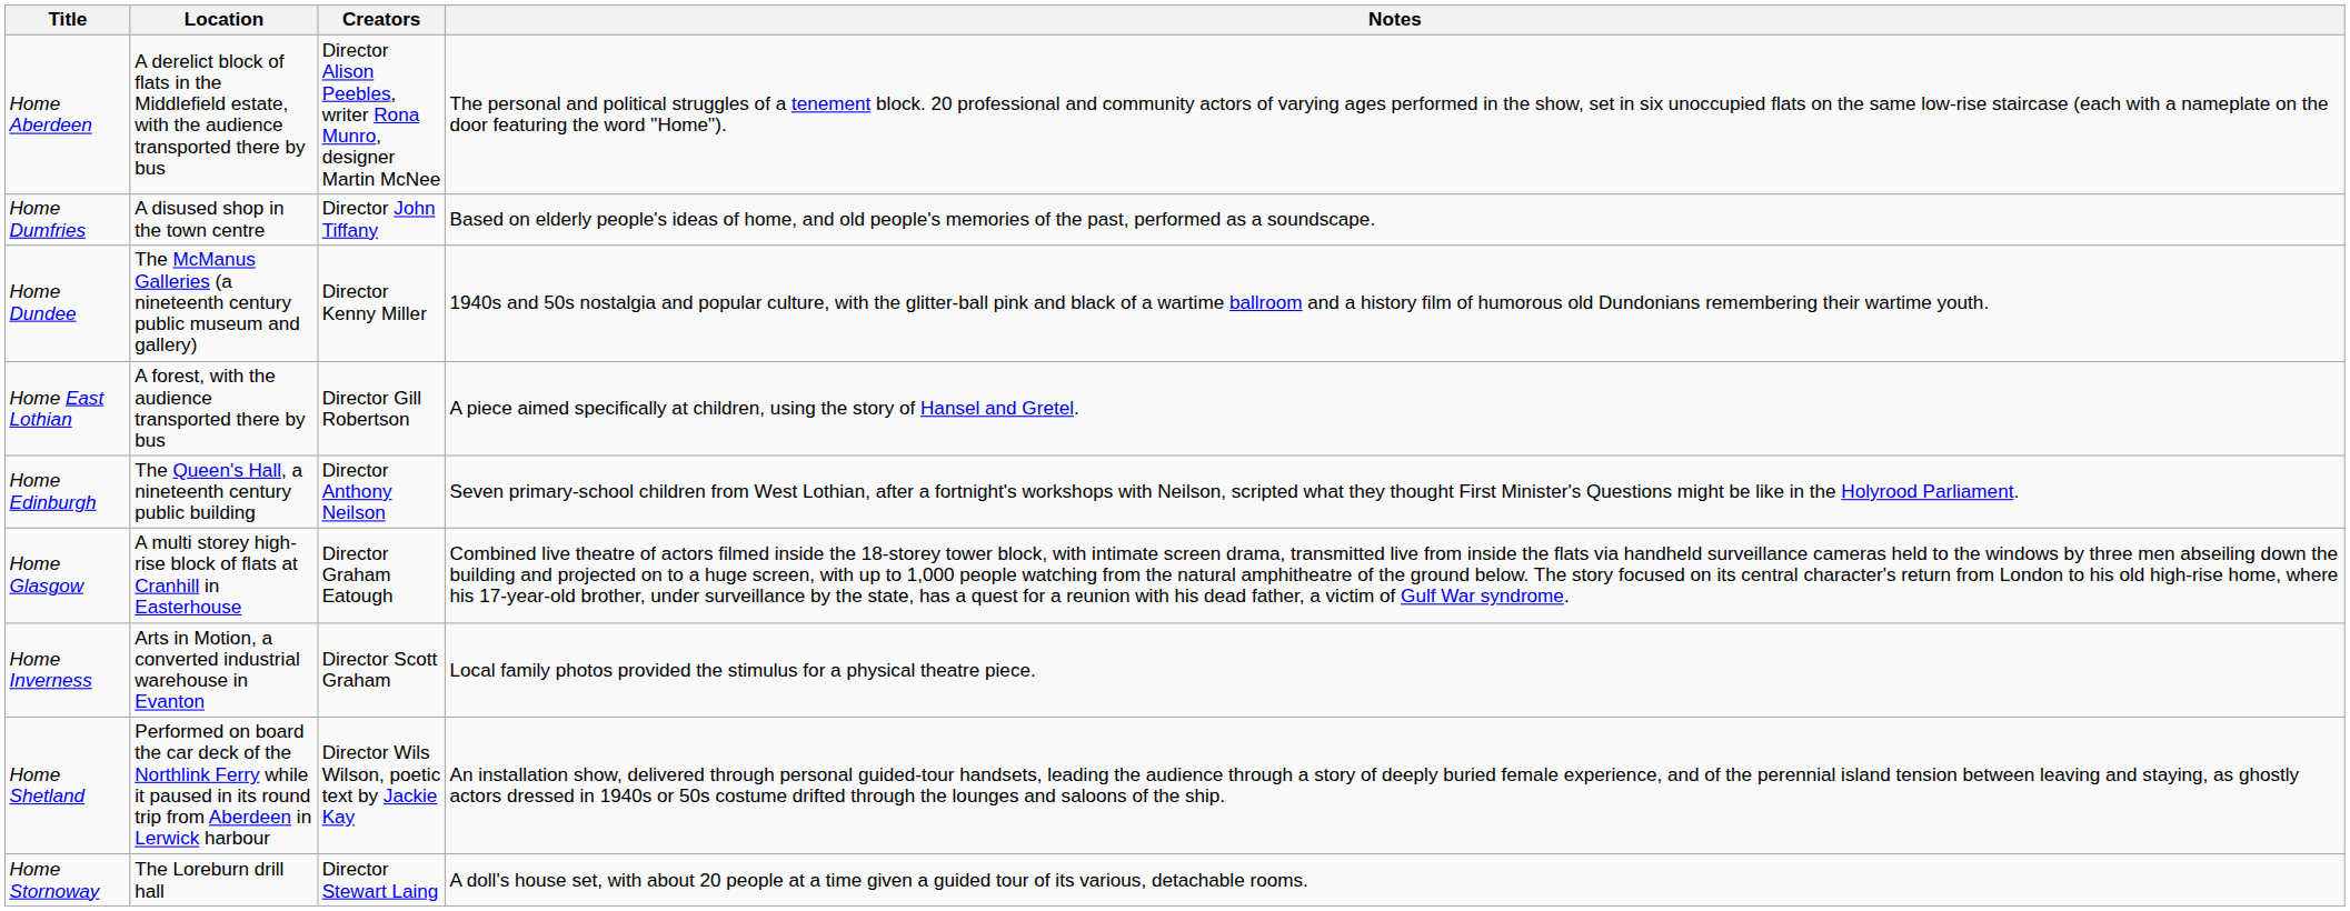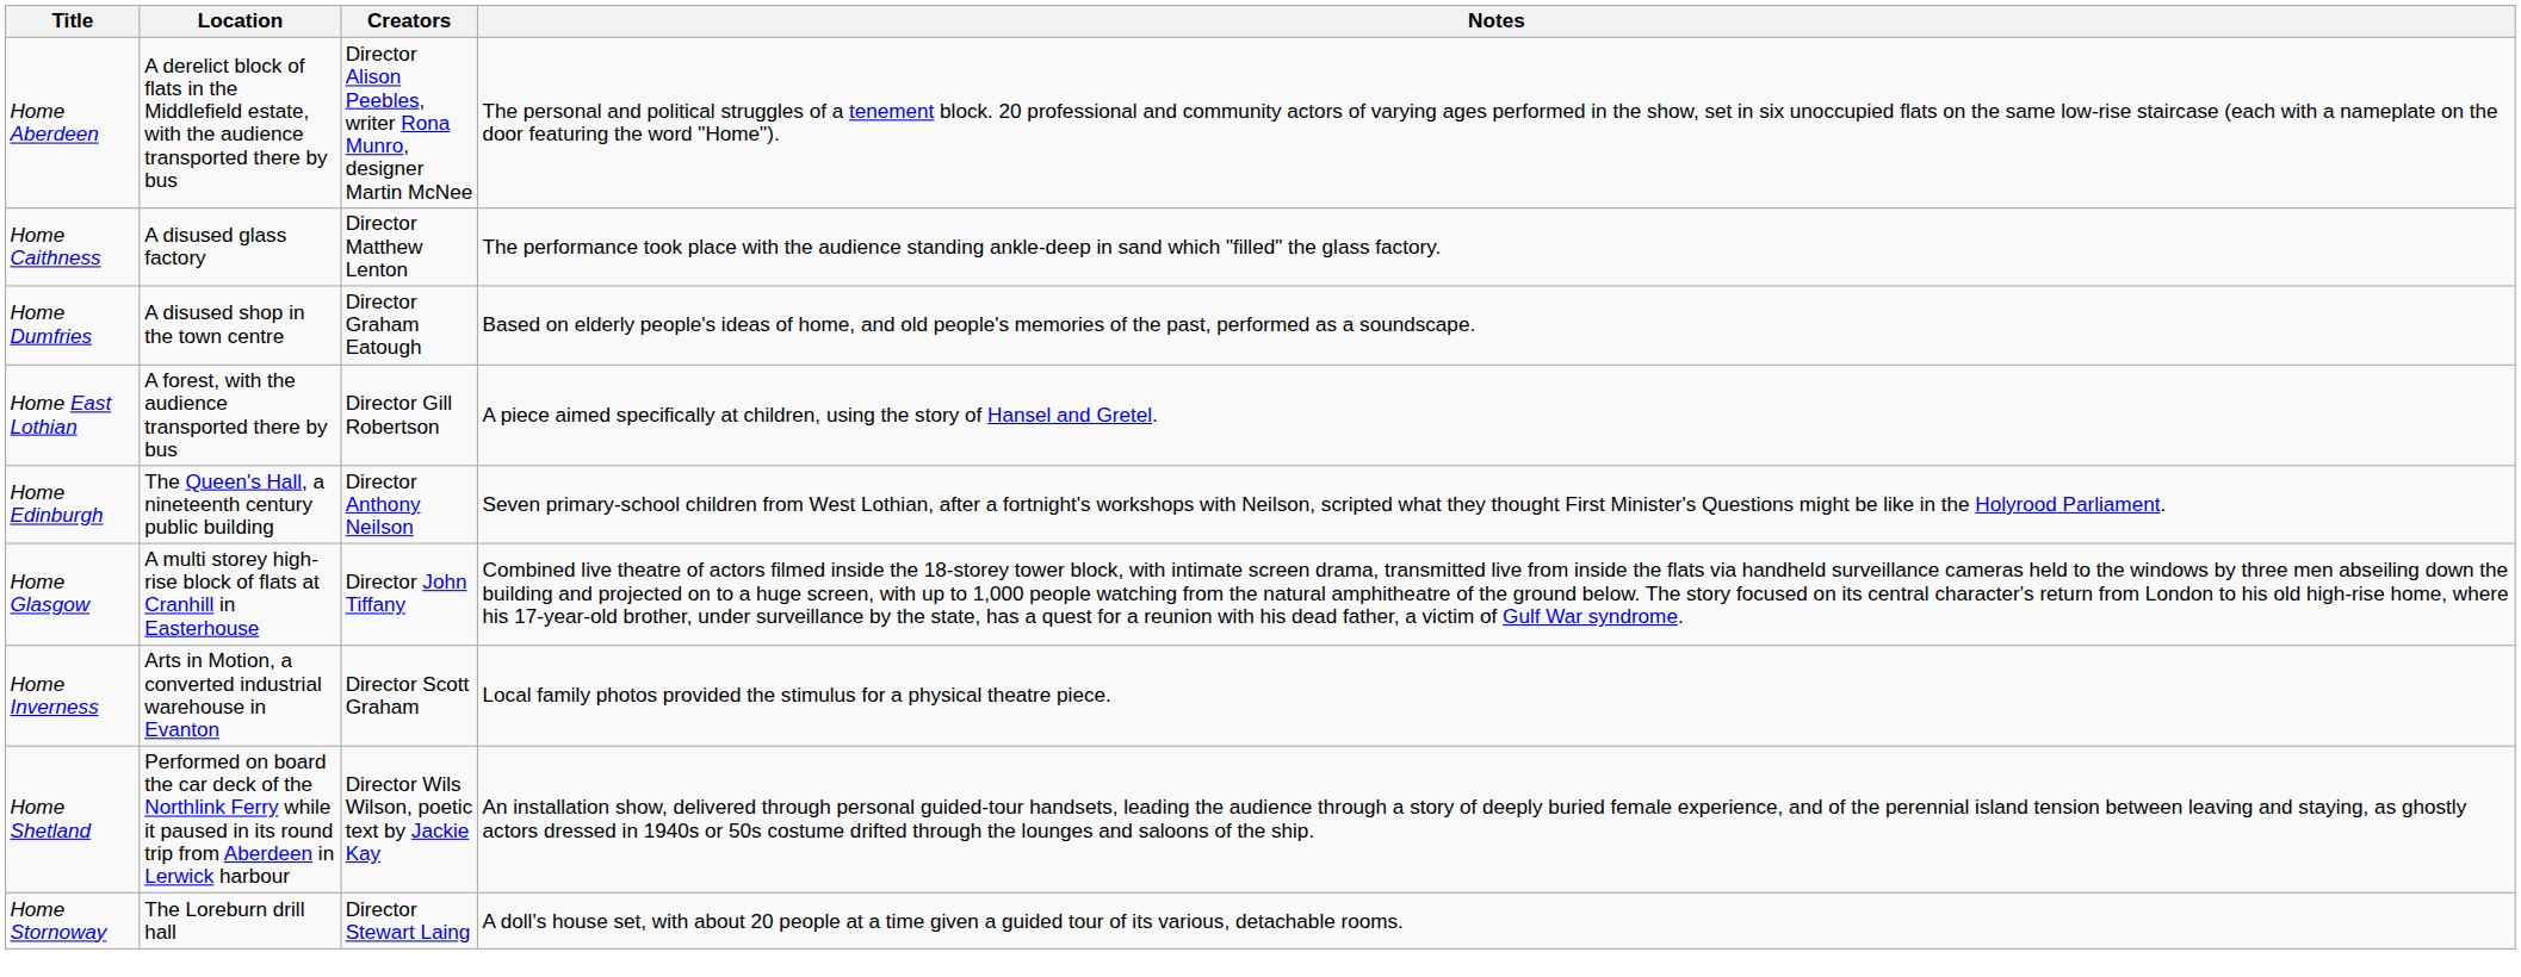 <table class="wikitable">
 <tr>
 <th scope="col">Title</th>
 <th scope="col" style="width:150px;">Location</th>
 <th scope="col" style="width:100px;">Creators</th>
 <th scope="col">Notes</th>
 </tr>
 <tr>
 <td><em>Home <a href='#'>Aberdeen</a></em></td>
 <td>A derelict block of flats in the Middlefield estate, with the audience transported there by bus</td>
 <td>Director <a href='#'>Alison Peebles</a>, writer <a href='#'>Rona Munro</a>, designer Martin McNee</td>
 <td>The personal and political struggles of a <a href='#'>tenement</a> block. 20 professional and community actors of varying ages performed in the show, set in six unoccupied flats on the same low-rise staircase (each with a nameplate on the door featuring the word "Home").</td>
 </tr>
 <tr>
+<td><em>Home <a href='#'>Caithness</a></em></td>
+<td>A disused glass factory</td>
+<td>Director Matthew Lenton</td>
+<td>The performance took place with the audience standing ankle-deep in sand which "filled" the glass factory.</td>
+</tr>
+<tr>
 <td><em>Home <a href='#'>Dumfries</a></em></td>
 <td>A disused shop in the town centre</td>
-<td>Director <a href='#'>John Tiffany</a></td>
+<td>Director Graham Eatough</td>
 <td>Based on elderly people's ideas of home, and old people's memories of the past, performed as a soundscape.</td>
-</tr>
-<tr>
-<td><em>Home <a href='#'>Dundee</a></em></td>
-<td>The <a href='#'>McManus Galleries</a> (a nineteenth century public museum and gallery)</td>
-<td>Director Kenny Miller</td>
-<td>1940s and 50s nostalgia and popular culture, with the glitter-ball pink and black of a wartime <a href='#'>ballroom</a> and a history film of humorous old Dundonians remembering their wartime youth.</td>
 </tr>
 <tr>
 <td><em>Home <a href='#'>East Lothian</a></em></td>
 <td>A forest, with the audience transported there by bus</td>
 <td>Director Gill Robertson</td>
 <td>A piece aimed specifically at children, using the story of <a href='#'>Hansel and Gretel</a>.</td>
 </tr>
 <tr>
 <td><em>Home <a href='#'>Edinburgh</a></em></td>
 <td>The <a href='#'>Queen's Hall</a>, a nineteenth century public building</td>
 <td>Director <a href='#'>Anthony Neilson</a></td>
 <td>Seven primary-school children from West Lothian, after a fortnight's workshops with Neilson, scripted what they thought First Minister's Questions might be like in the <a href='#'>Holyrood Parliament</a>.</td>
 </tr>
 <tr>
 <td><em>Home <a href='#'>Glasgow</a></em></td>
 <td>A multi storey high-rise block of flats at <a href='#'>Cranhill</a> in <a href='#'>Easterhouse</a></td>
-<td>Director Graham Eatough</td>
+<td>Director <a href='#'>John Tiffany</a></td>
 <td>Combined live theatre of actors filmed inside the 18-storey tower block, with intimate screen drama, transmitted live from inside the flats via handheld surveillance cameras held to the windows by three men abseiling down the building and projected on to a huge screen, with up to 1,000 people watching from the natural amphitheatre of the ground below. The story focused on its central character's return from London to his old high-rise home, where his 17-year-old brother, under surveillance by the state, has a quest for a reunion with his dead father, a victim of <a href='#'>Gulf War syndrome</a>.</td>
 </tr>
 <tr>
 <td><em>Home <a href='#'>Inverness</a></em></td>
 <td>Arts in Motion, a converted industrial warehouse in <a href='#'>Evanton</a></td>
 <td>Director Scott Graham</td>
 <td>Local family photos provided the stimulus for a physical theatre piece.</td>
 </tr>
 <tr>
 <td><em>Home <a href='#'>Shetland</a></em></td>
 <td>Performed on board the car deck of the <a href='#'>Northlink Ferry</a> while it paused in its round trip from <a href='#'>Aberdeen</a> in <a href='#'>Lerwick</a> harbour</td>
 <td>Director Wils Wilson, poetic text by <a href='#'>Jackie Kay</a></td>
 <td>An installation show, delivered through personal guided-tour handsets, leading the audience through a story of deeply buried female experience, and of the perennial island tension between leaving and staying, as ghostly actors dressed in 1940s or 50s costume drifted through the lounges and saloons of the ship.</td>
 </tr>
 <tr>
 <td><em>Home <a href='#'>Stornoway</a></em></td>
 <td>The Loreburn drill hall</td>
 <td>Director <a href='#'>Stewart Laing</a></td>
 <td>A doll's house set, with about 20 people at a time given a guided tour of its various, detachable rooms.</td>
 </tr>
 </table>
